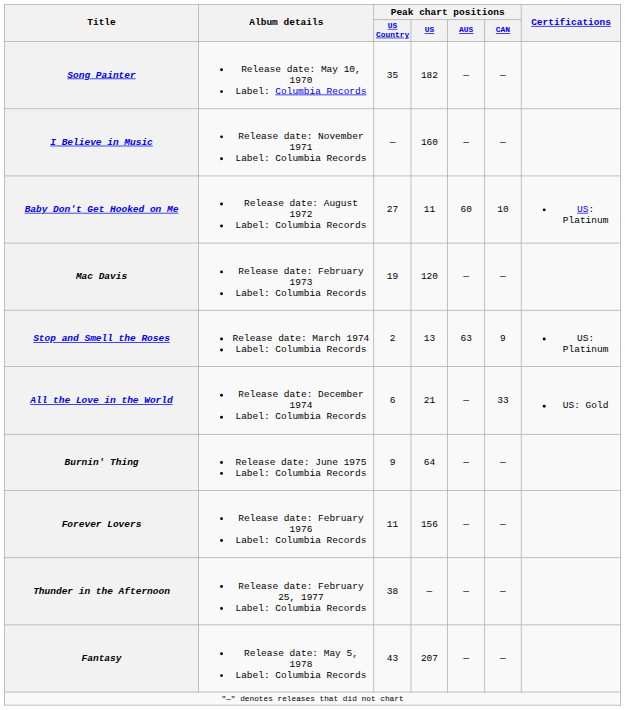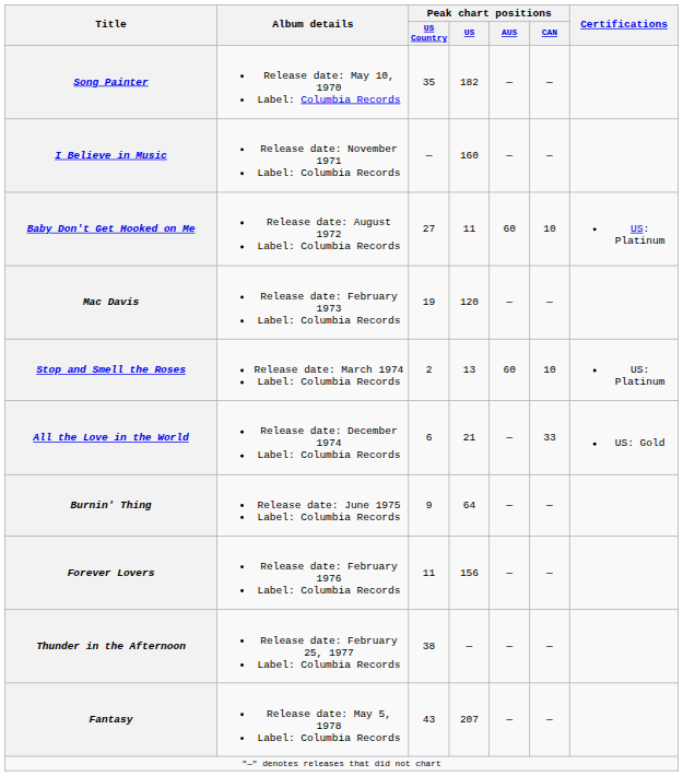 <table class="wikitable plainrowheaders" style="text-align:center;">
 <tr>
 <th rowspan="2" style="width:20em;">Title</th>
 <th rowspan="2" style="width:18em;">Album details</th>
 <th colspan="4">Peak chart positions</th>
 <th rowspan="2" style="width:10em;"><a href='#'>Certifications</a><br></th>
 </tr>
 <tr style="font-size:smaller;">
 <th width="45"><a href='#'>US Country</a></th>
 <th width="45"><a href='#'>US</a></th>
 <th width="45"><a href='#'>AUS</a><br></th>
 <th width="45"><a href='#'>CAN</a></th>
 </tr>
 <tr>
 <th scope="row"><em><a href='#'>Song Painter</a></em></th>
 <td><br><ul><li>Release date: May 10, 1970</li><li>Label: <a href='#'>Columbia Records</a></li></ul></td>
 <td>35</td>
 <td>182</td>
 <td>—</td>
 <td>—</td>
 <td></td>
 </tr>
 <tr>
 <th scope="row"><em><a href='#'>I Believe in Music</a></em></th>
 <td><br><ul><li>Release date: November 1971</li><li>Label: Columbia Records</li></ul></td>
 <td>—</td>
 <td>160</td>
 <td>—</td>
 <td>—</td>
 <td></td>
 </tr>
 <tr>
 <th scope="row"><em><a href='#'>Baby Don't Get Hooked on Me</a></em></th>
 <td><br><ul><li>Release date: August 1972</li><li>Label: Columbia Records</li></ul></td>
 <td>27</td>
 <td>11</td>
 <td>60</td>
 <td>10</td>
 <td><br><ul><li><a href='#'>US</a>: Platinum</li></ul></td>
 </tr>
 <tr>
 <th scope="row"><em>Mac Davis</em></th>
 <td><br><ul><li>Release date: February 1973</li><li>Label: Columbia Records</li></ul></td>
 <td>19</td>
 <td>120</td>
 <td>—</td>
 <td>—</td>
 <td></td>
 </tr>
 <tr>
 <th scope="row"><em><a href='#'>Stop and Smell the Roses</a></em></th>
 <td><br><ul><li>Release date: March 1974</li><li>Label: Columbia Records</li></ul></td>
 <td>2</td>
 <td>13</td>
-<td>63</td>
-<td>9</td>
+<td>60</td>
+<td>10</td>
 <td><br><ul><li>US: Platinum</li></ul></td>
 </tr>
 <tr>
 <th scope="row"><em><a href='#'>All the Love in the World</a></em></th>
 <td><br><ul><li>Release date: December 1974</li><li>Label: Columbia Records</li></ul></td>
 <td>6</td>
 <td>21</td>
 <td>—</td>
 <td>33</td>
 <td><br><ul><li>US: Gold</li></ul></td>
 </tr>
 <tr>
 <th scope="row"><em>Burnin' Thing</em></th>
 <td><br><ul><li>Release date: June 1975</li><li>Label: Columbia Records</li></ul></td>
 <td>9</td>
 <td>64</td>
 <td>—</td>
 <td>—</td>
 <td></td>
 </tr>
 <tr>
 <th scope="row"><em>Forever Lovers</em></th>
 <td><br><ul><li>Release date: February 1976</li><li>Label: Columbia Records</li></ul></td>
 <td>11</td>
 <td>156</td>
 <td>—</td>
 <td>—</td>
 <td></td>
 </tr>
 <tr>
 <th scope="row"><em>Thunder in the Afternoon</em></th>
 <td><br><ul><li>Release date: February 25, 1977</li><li>Label: Columbia Records</li></ul></td>
 <td>38</td>
 <td>—</td>
 <td>—</td>
 <td>—</td>
 <td></td>
 </tr>
 <tr>
 <th scope="row"><em>Fantasy</em></th>
 <td><br><ul><li>Release date: May 5, 1978</li><li>Label: Columbia Records</li></ul></td>
 <td>43</td>
 <td>207</td>
 <td>—</td>
 <td>—</td>
 <td></td>
 </tr>
 <tr>
 <td colspan="7" style="font-size:8pt">"—" denotes releases that did not chart</td>
 </tr>
 </table>
